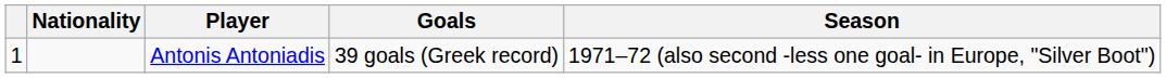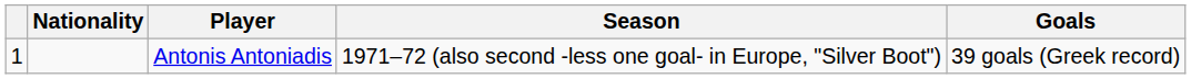 <table class="wikitable" style="text-align:center;margin-left:1em">
 <tr>
 <th></th>
 <th>Nationality</th>
 <th>Player</th>
+<th>Season</th>
 <th>Goals</th>
-<th>Season</th>
 </tr>
 <tr>
 <td>1</td>
 <td></td>
 <td><a href='#'>Antonis Antoniadis</a></td>
+<td>1971–72 (also second -less one goal- in Europe, "Silver Boot")</td>
 <td align="center" 1>39 goals (Greek record)</td>
-<td>1971–72 (also second -less one goal- in Europe, "Silver Boot")</td>
 </tr>
 </table>
